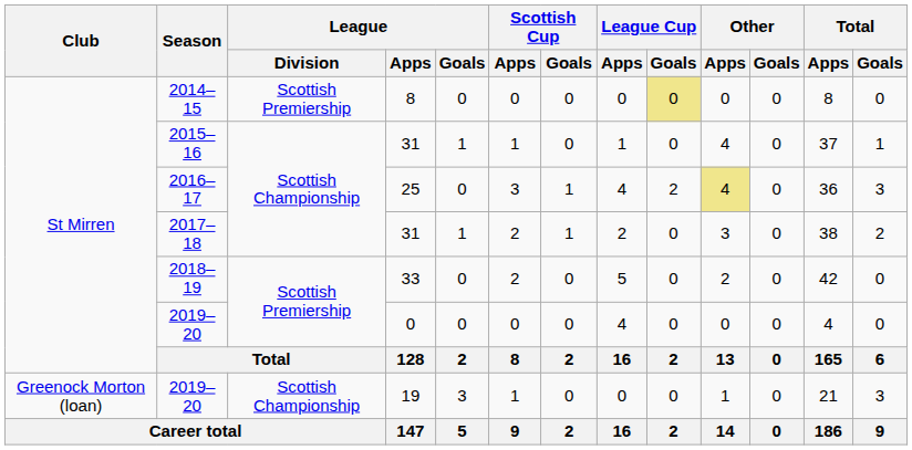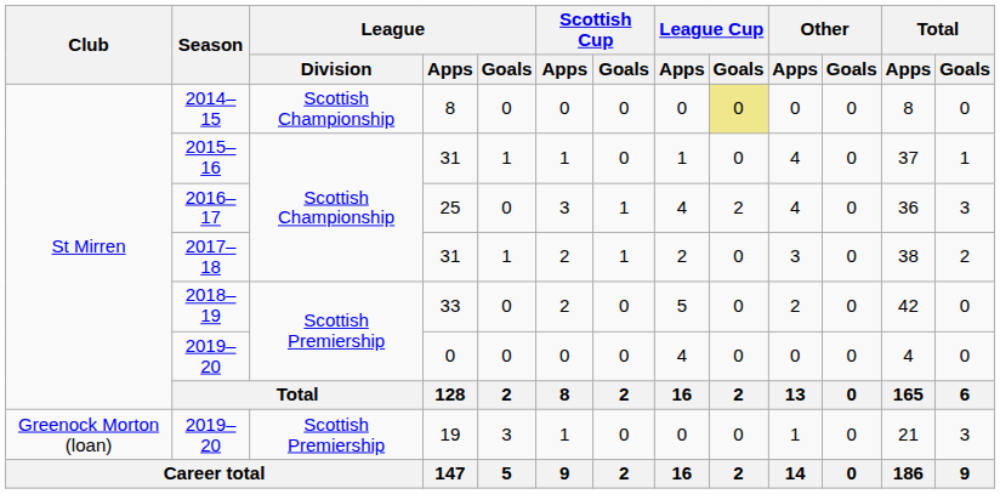 <table class="wikitable" style="text-align: center">
 <tr>
 <th rowspan="2">Club</th>
 <th rowspan="2">Season</th>
 <th colspan="3">League</th>
 <th colspan="2"><a href='#'>Scottish Cup</a></th>
 <th colspan="2"><a href='#'>League Cup</a></th>
 <th colspan="2">Other</th>
 <th colspan="2">Total</th>
 </tr>
 <tr>
 <th>Division</th>
 <th>Apps</th>
 <th>Goals</th>
 <th>Apps</th>
 <th>Goals</th>
 <th>Apps</th>
 <th>Goals</th>
 <th>Apps</th>
 <th>Goals</th>
 <th>Apps</th>
 <th>Goals</th>
 </tr>
 <tr>
 <td rowspan="7"><a href='#'>St Mirren</a></td>
 <td><a href='#'>2014–15</a></td>
-<td><a href='#'>Scottish Premiership</a></td>
+<td><a href='#'>Scottish Championship</a></td>
 <td>8</td>
 <td>0</td>
 <td>0</td>
 <td>0</td>
 <td>0</td>
 <td style="background: khaki;">0</td>
 <td>0</td>
 <td>0</td>
 <td>8</td>
 <td>0</td>
 </tr>
 <tr>
 <td><a href='#'>2015–16</a></td>
 <td rowspan="3"><a href='#'>Scottish Championship</a></td>
 <td>31</td>
 <td>1</td>
 <td>1</td>
 <td>0</td>
 <td>1</td>
 <td>0</td>
 <td>4</td>
 <td>0</td>
 <td>37</td>
 <td>1</td>
 </tr>
 <tr>
 <td><a href='#'>2016–17</a></td>
 <td>25</td>
 <td>0</td>
 <td>3</td>
 <td>1</td>
 <td>4</td>
 <td>2</td>
-<td style="background: khaki;">4</td>
+<td>4</td>
 <td>0</td>
 <td>36</td>
 <td>3</td>
 </tr>
 <tr>
 <td><a href='#'>2017–18</a></td>
 <td>31</td>
 <td>1</td>
 <td>2</td>
 <td>1</td>
 <td>2</td>
 <td>0</td>
 <td>3</td>
 <td>0</td>
 <td>38</td>
 <td>2</td>
 </tr>
 <tr>
 <td><a href='#'>2018–19</a></td>
 <td rowspan="2"><a href='#'>Scottish Premiership</a></td>
 <td>33</td>
 <td>0</td>
 <td>2</td>
 <td>0</td>
 <td>5</td>
 <td>0</td>
 <td>2</td>
 <td>0</td>
 <td>42</td>
 <td>0</td>
 </tr>
 <tr>
 <td><a href='#'>2019–20</a></td>
 <td>0</td>
 <td>0</td>
 <td>0</td>
 <td>0</td>
 <td>4</td>
 <td>0</td>
 <td>0</td>
 <td>0</td>
 <td>4</td>
 <td>0</td>
 </tr>
 <tr>
 <th colspan=2>Total</th>
 <th>128</th>
 <th>2</th>
 <th>8</th>
 <th>2</th>
 <th>16</th>
 <th>2</th>
 <th>13</th>
 <th>0</th>
 <th>165</th>
 <th>6</th>
 </tr>
 <tr>
 <td><a href='#'>Greenock Morton</a> (loan)</td>
 <td><a href='#'>2019–20</a></td>
-<td><a href='#'>Scottish Championship</a></td>
+<td><a href='#'>Scottish Premiership</a></td>
 <td>19</td>
 <td>3</td>
 <td>1</td>
 <td>0</td>
 <td>0</td>
 <td>0</td>
 <td>1</td>
 <td>0</td>
 <td>21</td>
 <td>3</td>
 </tr>
 <tr>
 <th colspan="3">Career total</th>
 <th>147</th>
 <th>5</th>
 <th>9</th>
 <th>2</th>
 <th>16</th>
 <th>2</th>
 <th>14</th>
 <th>0</th>
 <th>186</th>
 <th>9</th>
 </tr>
 </table>
